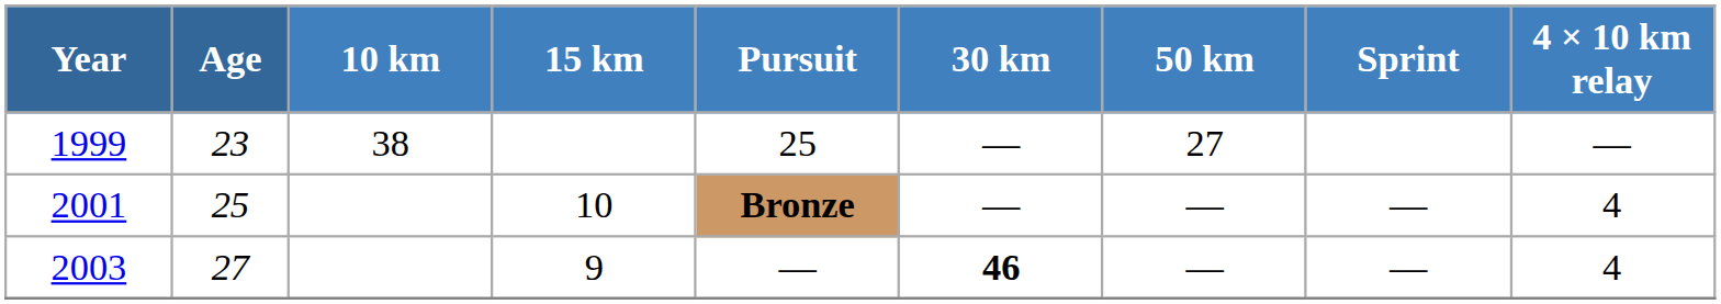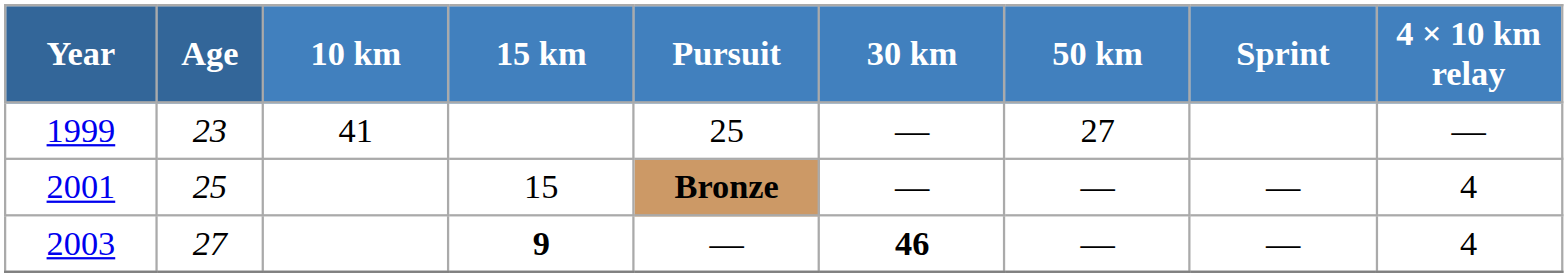 <table class="wikitable" style="font-size:95%; text-align:center; border:grey solid 1px; border-collapse:collapse; background:#ffffff;">
 <tr>
 <th style="background-color:#369; color:white; width:60px;"> Year </th>
 <th style="background-color:#369; color:white; width:40px;"> Age </th>
 <th style="background-color:#4180be; color:white; width:75px;"> 10 km </th>
 <th style="background-color:#4180be; color:white; width:75px;"> 15 km </th>
 <th style="background-color:#4180be; color:white; width:75px;"> Pursuit </th>
 <th style="background-color:#4180be; color:white; width:75px;"> 30 km </th>
 <th style="background-color:#4180be; color:white; width:75px;"> 50 km </th>
 <th style="background-color:#4180be; color:white; width:75px;"> Sprint </th>
 <th style="background-color:#4180be; color:white; width:75px;"> 4 × 10 km <br> relay </th>
 </tr>
 <tr>
 <td><a href='#'>1999</a></td>
 <td><em>23</em></td>
-<td>38</td>
+<td>41</td>
 <td></td>
 <td>25</td>
 <td>—</td>
 <td>27</td>
 <td></td>
 <td>—</td>
 </tr>
 <tr>
 <td><a href='#'>2001</a></td>
 <td><em>25</em></td>
 <td></td>
-<td>10</td>
+<td>15</td>
 <td bgcolor=cc9966><strong>Bronze</strong></td>
 <td>—</td>
 <td>—</td>
 <td>—</td>
 <td>4</td>
 </tr>
 <tr>
 <td><a href='#'>2003</a></td>
 <td><em>27</em></td>
 <td></td>
-<td>9</td>
+<td><strong>9</strong></td>
 <td>—</td>
 <td><strong>46</strong></td>
 <td>—</td>
 <td>—</td>
 <td>4</td>
 </tr>
 <tr>
 </tr>
 </table>
